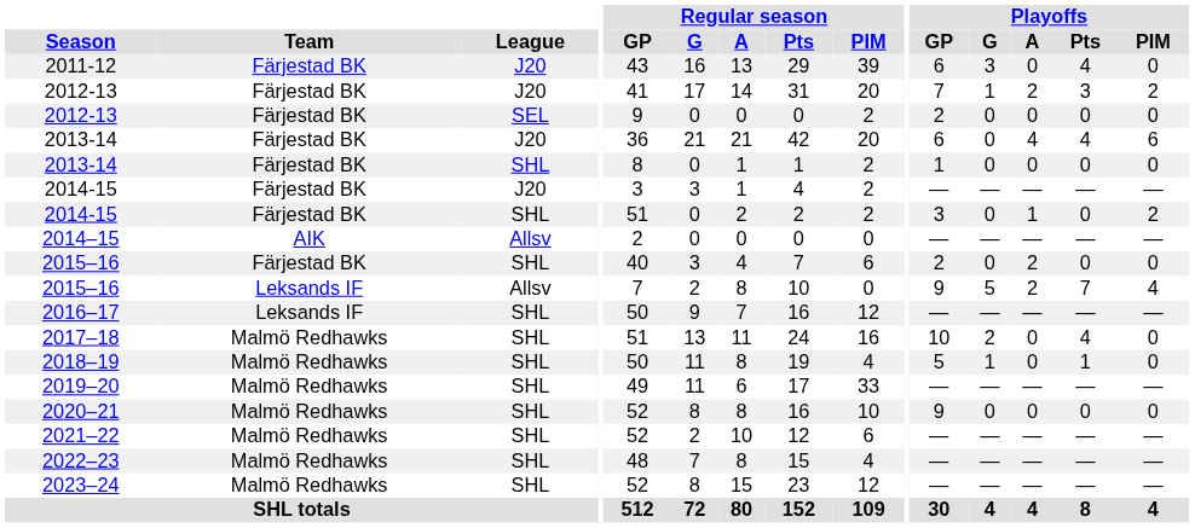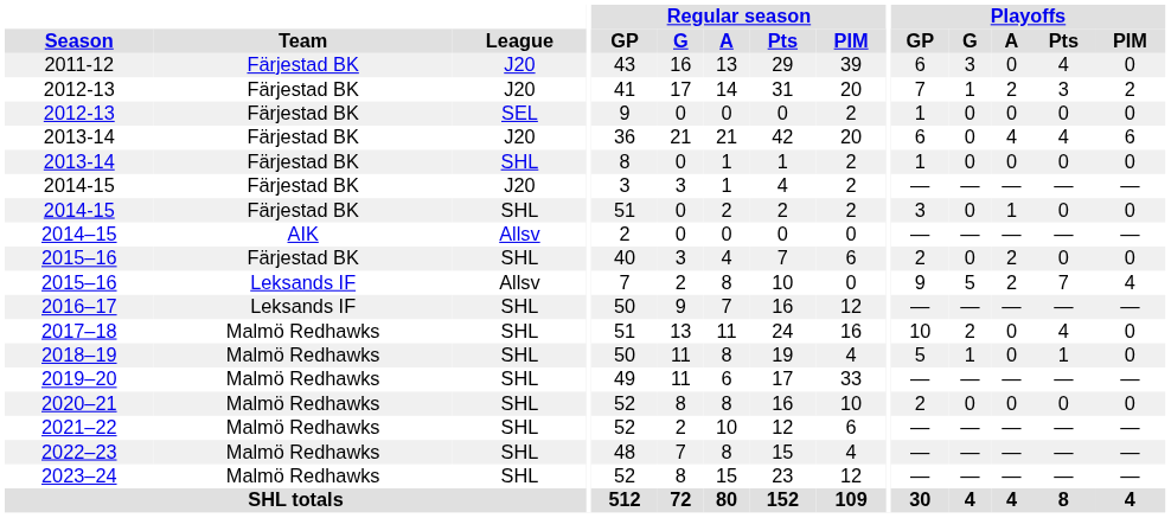 <table border="0" cellpadding="1" cellspacing="0" style="text-align:center; width:60em">
 <tr bgcolor="#e0e0e0">
 <th colspan="3" bgcolor="#ffffff"></th>
 <th rowspan="99" bgcolor="#ffffff"></th>
 <th colspan="5"><a href='#'>Regular season</a></th>
 <th rowspan="99" bgcolor="#ffffff"></th>
 <th colspan="5"><a href='#'>Playoffs</a></th>
 </tr>
 <tr bgcolor="#e0e0e0">
 <th><a href='#'>Season</a></th>
 <th>Team</th>
 <th>League</th>
 <th>GP</th>
 <th><a href='#'>G</a></th>
 <th><a href='#'>A</a></th>
 <th><a href='#'>Pts</a></th>
 <th><a href='#'>PIM</a></th>
 <th>GP</th>
 <th>G</th>
 <th>A</th>
 <th>Pts</th>
 <th>PIM</th>
 </tr>
 <tr bgcolor="#f0f0f0">
 <td>2011-12</td>
 <td><a href='#'>Färjestad BK</a></td>
 <td><a href='#'>J20</a></td>
 <td>43</td>
 <td>16</td>
 <td>13</td>
 <td>29</td>
 <td>39</td>
 <td>6</td>
 <td>3</td>
 <td>0</td>
 <td>4</td>
 <td>0</td>
 </tr>
 <tr>
 <td>2012-13</td>
 <td>Färjestad BK</td>
 <td>J20</td>
 <td>41</td>
 <td>17</td>
 <td>14</td>
 <td>31</td>
 <td>20</td>
 <td>7</td>
 <td>1</td>
 <td>2</td>
 <td>3</td>
 <td>2</td>
 </tr>
 <tr bgcolor="#f0f0f0">
 <td><a href='#'>2012-13</a></td>
 <td>Färjestad BK</td>
 <td><a href='#'>SEL</a></td>
 <td>9</td>
 <td>0</td>
 <td>0</td>
 <td>0</td>
 <td>2</td>
-<td>2</td>
+<td>1</td>
 <td>0</td>
 <td>0</td>
 <td>0</td>
 <td>0</td>
 </tr>
 <tr>
 <td>2013-14</td>
 <td>Färjestad BK</td>
 <td>J20</td>
 <td>36</td>
 <td>21</td>
 <td>21</td>
 <td>42</td>
 <td>20</td>
 <td>6</td>
 <td>0</td>
 <td>4</td>
 <td>4</td>
 <td>6</td>
 </tr>
 <tr bgcolor="#f0f0f0">
 <td><a href='#'>2013-14</a></td>
 <td>Färjestad BK</td>
 <td><a href='#'>SHL</a></td>
 <td>8</td>
 <td>0</td>
 <td>1</td>
 <td>1</td>
 <td>2</td>
 <td>1</td>
 <td>0</td>
 <td>0</td>
 <td>0</td>
 <td>0</td>
 </tr>
 <tr>
 <td>2014-15</td>
 <td>Färjestad BK</td>
 <td>J20</td>
 <td>3</td>
 <td>3</td>
 <td>1</td>
 <td>4</td>
 <td>2</td>
 <td>—</td>
 <td>—</td>
 <td>—</td>
 <td>—</td>
 <td>—</td>
 </tr>
 <tr bgcolor="#f0f0f0">
 <td><a href='#'>2014-15</a></td>
 <td>Färjestad BK</td>
 <td>SHL</td>
 <td>51</td>
 <td>0</td>
 <td>2</td>
 <td>2</td>
 <td>2</td>
 <td>3</td>
 <td>0</td>
 <td>1</td>
 <td>0</td>
-<td>2</td>
+<td>0</td>
 </tr>
 <tr>
 <td><a href='#'>2014–15</a></td>
 <td><a href='#'>AIK</a></td>
 <td><a href='#'>Allsv</a></td>
 <td>2</td>
 <td>0</td>
 <td>0</td>
 <td>0</td>
 <td>0</td>
 <td>—</td>
 <td>—</td>
 <td>—</td>
 <td>—</td>
 <td>—</td>
 </tr>
 <tr bgcolor="#f0f0f0">
 <td><a href='#'>2015–16</a></td>
 <td>Färjestad BK</td>
 <td>SHL</td>
 <td>40</td>
 <td>3</td>
 <td>4</td>
 <td>7</td>
 <td>6</td>
 <td>2</td>
 <td>0</td>
 <td>2</td>
 <td>0</td>
 <td>0</td>
 </tr>
 <tr>
 <td><a href='#'>2015–16</a></td>
 <td><a href='#'>Leksands IF</a></td>
 <td>Allsv</td>
 <td>7</td>
 <td>2</td>
 <td>8</td>
 <td>10</td>
 <td>0</td>
 <td>9</td>
 <td>5</td>
 <td>2</td>
 <td>7</td>
 <td>4</td>
 </tr>
 <tr bgcolor="#f0f0f0">
 <td><a href='#'>2016–17</a></td>
 <td>Leksands IF</td>
 <td>SHL</td>
 <td>50</td>
 <td>9</td>
 <td>7</td>
 <td>16</td>
 <td>12</td>
 <td>—</td>
 <td>—</td>
 <td>—</td>
 <td>—</td>
 <td>—</td>
 </tr>
 <tr>
 <td><a href='#'>2017–18</a></td>
 <td>Malmö Redhawks</td>
 <td>SHL</td>
 <td>51</td>
 <td>13</td>
 <td>11</td>
 <td>24</td>
 <td>16</td>
 <td>10</td>
 <td>2</td>
 <td>0</td>
 <td>4</td>
 <td>0</td>
 </tr>
 <tr bgcolor="#f0f0f0">
 <td><a href='#'>2018–19</a></td>
 <td>Malmö Redhawks</td>
 <td>SHL</td>
 <td>50</td>
 <td>11</td>
 <td>8</td>
 <td>19</td>
 <td>4</td>
 <td>5</td>
 <td>1</td>
 <td>0</td>
 <td>1</td>
 <td>0</td>
 </tr>
 <tr>
 <td><a href='#'>2019–20</a></td>
 <td>Malmö Redhawks</td>
 <td>SHL</td>
 <td>49</td>
 <td>11</td>
 <td>6</td>
 <td>17</td>
 <td>33</td>
 <td>—</td>
 <td>—</td>
 <td>—</td>
 <td>—</td>
 <td>—</td>
 </tr>
 <tr bgcolor="#f0f0f0">
 <td><a href='#'>2020–21</a></td>
 <td>Malmö Redhawks</td>
 <td>SHL</td>
 <td>52</td>
 <td>8</td>
 <td>8</td>
 <td>16</td>
 <td>10</td>
-<td>9</td>
+<td>2</td>
 <td>0</td>
 <td>0</td>
 <td>0</td>
 <td>0</td>
 </tr>
 <tr>
 <td><a href='#'>2021–22</a></td>
 <td>Malmö Redhawks</td>
 <td>SHL</td>
 <td>52</td>
 <td>2</td>
 <td>10</td>
 <td>12</td>
 <td>6</td>
 <td>—</td>
 <td>—</td>
 <td>—</td>
 <td>—</td>
 <td>—</td>
 </tr>
 <tr bgcolor="#f0f0f0">
 <td><a href='#'>2022–23</a></td>
 <td>Malmö Redhawks</td>
 <td>SHL</td>
 <td>48</td>
 <td>7</td>
 <td>8</td>
 <td>15</td>
 <td>4</td>
 <td>—</td>
 <td>—</td>
 <td>—</td>
 <td>—</td>
 <td>—</td>
 </tr>
 <tr>
 <td><a href='#'>2023–24</a></td>
 <td>Malmö Redhawks</td>
 <td>SHL</td>
 <td>52</td>
 <td>8</td>
 <td>15</td>
 <td>23</td>
 <td>12</td>
 <td>—</td>
 <td>—</td>
 <td>—</td>
 <td>—</td>
 <td>—</td>
 </tr>
 <tr style="background:#e0e0e0;">
 <th colspan="3">SHL totals</th>
 <th>512</th>
 <th>72</th>
 <th>80</th>
 <th>152</th>
 <th>109</th>
 <th>30</th>
 <th>4</th>
 <th>4</th>
 <th>8</th>
 <th>4</th>
 </tr>
 </table>
